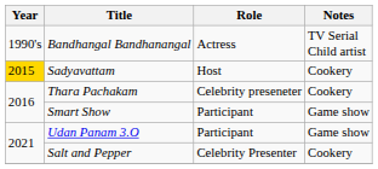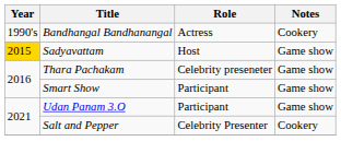 <table class="wikitable">
 <tr>
 <th>Year</th>
 <th>Title</th>
 <th>Role</th>
 <th>Notes</th>
 </tr>
 <tr>
 <td>1990's</td>
 <td><em>Bandhangal Bandhanangal</em></td>
 <td>Actress</td>
-<td>TV Serial <br>Child artist</td>
+<td>Cookery</td>
 </tr>
 <tr>
 <td style="background: gold;">2015</td>
 <td><em>Sadyavattam</em></td>
 <td>Host</td>
-<td>Cookery</td>
+<td>Game show</td>
 </tr>
 <tr>
 <td rowspan="2">2016</td>
 <td><em>Thara Pachakam</em></td>
 <td>Celebrity preseneter</td>
-<td>Cookery</td>
+<td>Game show</td>
 </tr>
 <tr>
 <td><em>Smart Show</em></td>
 <td>Participant</td>
 <td>Game show</td>
 </tr>
 <tr>
 <td rowspan="2">2021</td>
 <td><em><a href='#'>Udan Panam 3.O</a></em></td>
 <td>Participant</td>
 <td>Game show</td>
 </tr>
 <tr>
 <td><em>Salt and Pepper</em></td>
 <td>Celebrity Presenter</td>
 <td>Cookery</td>
 </tr>
 <tr>
 </tr>
 </table>
